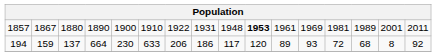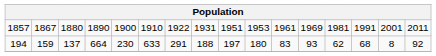 <table class="wikitable" style="margin: 0.5em auto; text-align: center;">
 <tr>
 <th colspan="16">Population</th>
 </tr>
 <tr>
 <td>1857</td>
 <td>1867</td>
 <td>1880</td>
 <td>1890</td>
 <td>1900</td>
 <td>1910</td>
 <td>1922</td>
 <td>1931</td>
-<td>1948</td>
-<td><strong>1953</strong></td>
+<td>1951</td>
+<td>1953</td>
 <td>1961</td>
 <td>1969</td>
 <td>1981</td>
-<td>1989</td>
+<td>1991</td>
 <td>2001</td>
 <td>2011</td>
 </tr>
 <tr>
 <td>194</td>
 <td>159</td>
 <td>137</td>
 <td>664</td>
 <td>230</td>
 <td>633</td>
-<td>206</td>
-<td>186</td>
-<td>117</td>
-<td>120</td>
-<td>89</td>
+<td>291</td>
+<td>188</td>
+<td>197</td>
+<td>180</td>
+<td>83</td>
 <td>93</td>
-<td>72</td>
+<td>62</td>
 <td>68</td>
 <td>8</td>
 <td>92</td>
 </tr>
 <tr>
 </tr>
 </table>
